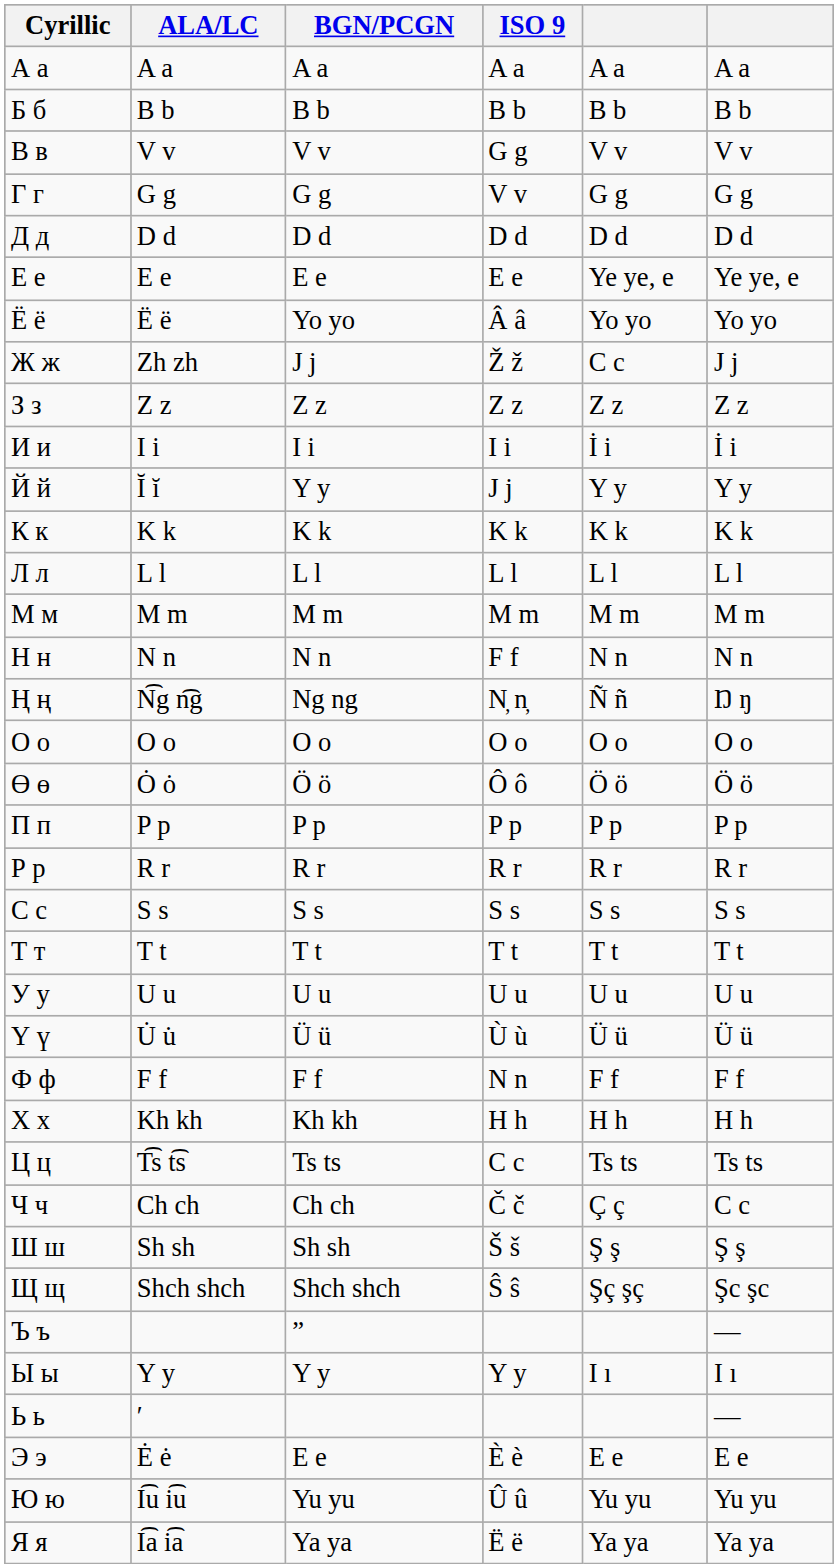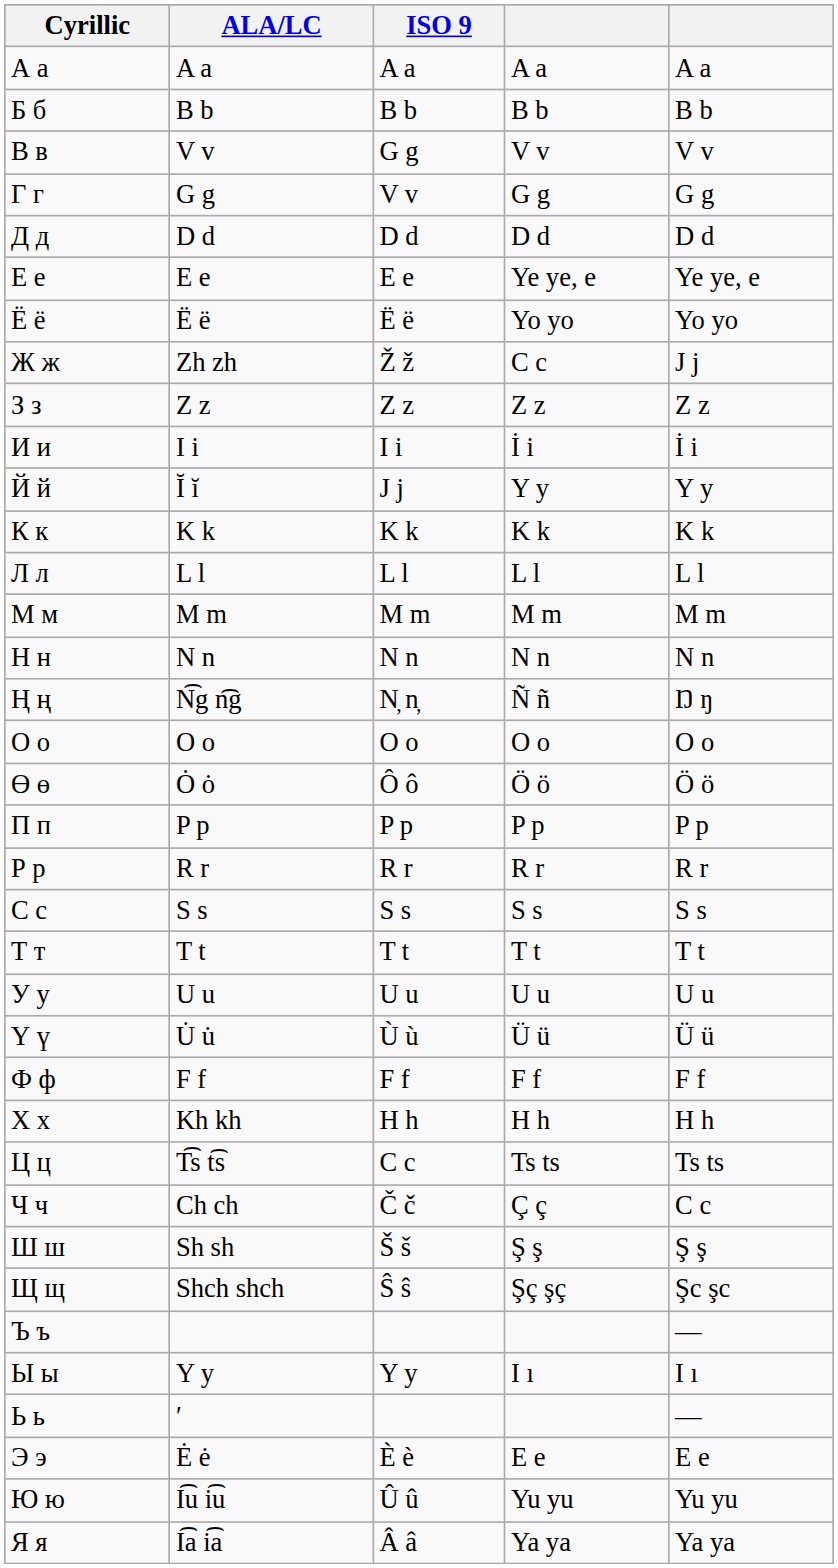 <table class="wikitable" width="500">
 <tr style="vertical-align:bottom;">
 <th>Cyrillic</th>
 <th><a href='#'>ALA/LC</a></th>
-<th><a href='#'>BGN/PCGN</a></th>
 <th><a href='#'>ISO 9</a></th>
 <th><a href='#'></a></th>
 <th><a href='#'></a></th>
 </tr>
 <tr>
 <td>А а</td>
-<td>A a</td>
 <td>A a</td>
 <td>A a</td>
 <td>A a</td>
 <td>A a</td>
 </tr>
 <tr>
 <td>Б б</td>
 <td>B b</td>
 <td>B b</td>
 <td>B b</td>
 <td>B b</td>
-<td>B b</td>
 </tr>
 <tr>
 <td>В в</td>
-<td>V v</td>
 <td>V v</td>
 <td>G g</td>
 <td>V v</td>
 <td>V v</td>
 </tr>
 <tr>
 <td>Г г</td>
-<td>G g</td>
 <td>G g</td>
 <td>V v</td>
 <td>G g</td>
 <td>G g</td>
 </tr>
 <tr>
 <td>Д д</td>
 <td>D d</td>
 <td>D d</td>
 <td>D d</td>
 <td>D d</td>
-<td>D d</td>
 </tr>
 <tr>
 <td>Е е</td>
-<td>E e</td>
 <td>E e</td>
 <td>E e</td>
 <td>Ye ye, e</td>
 <td>Ye ye, e</td>
 </tr>
 <tr>
 <td>Ё ё</td>
 <td>Ë ë</td>
-<td>Yo yo</td>
-<td>Â â</td>
+<td>Ë ë</td>
 <td>Yo yo</td>
 <td>Yo yo</td>
 </tr>
 <tr>
 <td>Ж ж</td>
 <td>Zh zh</td>
-<td>J j</td>
 <td>Ž ž</td>
 <td>C c</td>
 <td>J j</td>
 </tr>
 <tr>
 <td>З з</td>
 <td>Z z</td>
 <td>Z z</td>
 <td>Z z</td>
 <td>Z z</td>
-<td>Z z</td>
 </tr>
 <tr>
 <td>И и</td>
-<td>I i</td>
 <td>I i</td>
 <td>I i</td>
 <td>İ i</td>
 <td>İ i</td>
 </tr>
 <tr>
 <td>Й й</td>
 <td>Ĭ ĭ</td>
-<td>Y y</td>
 <td>J j</td>
 <td>Y y</td>
 <td>Y y</td>
 </tr>
 <tr>
 <td>К к</td>
-<td>K k</td>
 <td>K k</td>
 <td>K k</td>
 <td>K k</td>
 <td>K k</td>
 </tr>
 <tr>
 <td>Л л</td>
 <td>L l</td>
 <td>L l</td>
 <td>L l</td>
 <td>L l</td>
-<td>L l</td>
 </tr>
 <tr>
 <td>М м</td>
-<td>M m</td>
 <td>M m</td>
 <td>M m</td>
 <td>M m</td>
 <td>M m</td>
 </tr>
 <tr>
 <td>Н н</td>
 <td>N n</td>
 <td>N n</td>
-<td>F f</td>
 <td>N n</td>
 <td>N n</td>
 </tr>
 <tr>
 <td>Ң ң</td>
 <td>N͡g n͡g</td>
-<td>Ng ng</td>
 <td>N̦ n̦</td>
 <td>Ñ ñ</td>
 <td>Ŋ ŋ</td>
 </tr>
 <tr>
 <td>О о</td>
 <td>O o</td>
 <td>O o</td>
 <td>O o</td>
 <td>O o</td>
-<td>O o</td>
 </tr>
 <tr>
 <td>Ө ө</td>
 <td>Ȯ ȯ</td>
-<td>Ö ö</td>
 <td>Ô ô</td>
 <td>Ö ö</td>
 <td>Ö ö</td>
 </tr>
 <tr>
 <td>П п</td>
-<td>P p</td>
 <td>P p</td>
 <td>P p</td>
 <td>P p</td>
 <td>P p</td>
 </tr>
 <tr>
 <td>Р р</td>
 <td>R r</td>
 <td>R r</td>
 <td>R r</td>
 <td>R r</td>
-<td>R r</td>
 </tr>
 <tr>
 <td>С с</td>
-<td>S s</td>
 <td>S s</td>
 <td>S s</td>
 <td>S s</td>
 <td>S s</td>
 </tr>
 <tr>
 <td>Т т</td>
 <td>T t</td>
 <td>T t</td>
 <td>T t</td>
 <td>T t</td>
-<td>T t</td>
 </tr>
 <tr>
 <td>У у</td>
-<td>U u</td>
 <td>U u</td>
 <td>U u</td>
 <td>U u</td>
 <td>U u</td>
 </tr>
 <tr>
 <td>Ү ү</td>
 <td>U̇ u̇</td>
-<td>Ü ü</td>
 <td>Ù ù</td>
 <td>Ü ü</td>
 <td>Ü ü</td>
 </tr>
 <tr>
 <td>Ф ф</td>
 <td>F f</td>
 <td>F f</td>
-<td>N n</td>
 <td>F f</td>
 <td>F f</td>
 </tr>
 <tr>
 <td>Х х</td>
-<td>Kh kh</td>
 <td>Kh kh</td>
 <td>H h</td>
 <td>H h</td>
 <td>H h</td>
 </tr>
 <tr>
 <td>Ц ц</td>
 <td>T͡s t͡s</td>
-<td>Ts ts</td>
 <td>C c</td>
 <td>Ts ts</td>
 <td>Ts ts</td>
 </tr>
 <tr>
 <td>Ч ч</td>
-<td>Ch ch</td>
 <td>Ch ch</td>
 <td>Č č</td>
 <td>Ç ç</td>
 <td>C c</td>
 </tr>
 <tr>
 <td>Ш ш</td>
 <td>Sh sh</td>
-<td>Sh sh</td>
 <td>Š š</td>
 <td>Ş ş</td>
 <td>Ş ş</td>
 </tr>
 <tr>
 <td>Щ щ</td>
-<td>Shch shch</td>
 <td>Shch shch</td>
 <td>Ŝ ŝ</td>
 <td>Şç şç</td>
 <td>Şc şc</td>
 </tr>
 <tr>
 <td>Ъ ъ</td>
 <td></td>
-<td>ˮ</td>
 <td></td>
 <td></td>
 <td>—</td>
 </tr>
 <tr>
 <td>Ы ы</td>
-<td>Y y</td>
 <td>Y y</td>
 <td>Y y</td>
 <td>I ı</td>
 <td>I ı</td>
 </tr>
 <tr>
 <td>Ь ь</td>
 <td>′</td>
 <td></td>
 <td></td>
-<td></td>
 <td>—</td>
 </tr>
 <tr>
 <td>Э э</td>
 <td>Ė ė</td>
-<td>E e</td>
 <td>È è</td>
 <td>E e</td>
 <td>E e</td>
 </tr>
 <tr>
 <td>Ю ю</td>
 <td>I͡u i͡u</td>
-<td>Yu yu</td>
 <td>Û û</td>
 <td>Yu yu</td>
 <td>Yu yu</td>
 </tr>
 <tr>
 <td>Я я</td>
 <td>I͡a i͡a</td>
-<td>Ya ya</td>
-<td>Ë ë</td>
+<td>Â â</td>
 <td>Ya ya</td>
 <td>Ya ya</td>
 </tr>
 </table>
